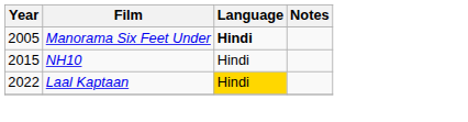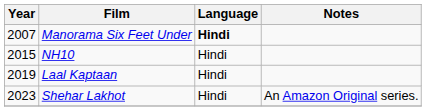 <table class="wikitable">
 <tr>
 <th>Year</th>
 <th>Film</th>
 <th>Language</th>
 <th>Notes</th>
 </tr>
 <tr>
-<td>2005</td>
+<td>2007</td>
 <td><em><a href='#'>Manorama Six Feet Under</a></em></td>
 <td><strong>Hindi</strong></td>
 <td></td>
 </tr>
 <tr>
 <td>2015</td>
 <td><em><a href='#'>NH10</a></em></td>
 <td>Hindi</td>
 <td></td>
 </tr>
 <tr>
-<td>2022</td>
+<td>2019</td>
 <td><em><a href='#'>Laal Kaptaan</a></em></td>
-<td style="background: gold;">Hindi</td>
+<td>Hindi</td>
 <td></td>
+</tr>
+<tr>
+<td>2023</td>
+<td><em><a href='#'>Shehar Lakhot</a></em></td>
+<td>Hindi</td>
+<td>An <a href='#'>Amazon Original</a> series.</td>
 </tr>
 <tr>
 </tr>
 </table>
